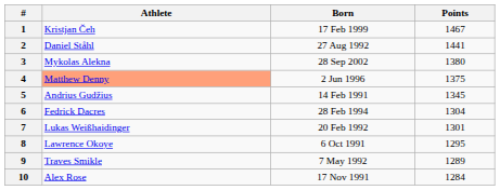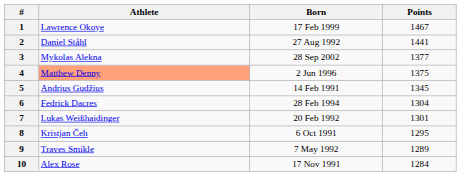 <table class="wikitable" width=80% style="font-size:90%; text-align:center;">
 <tr>
 <th>#</th>
 <th>Athlete</th>
 <th>Born</th>
 <th>Points</th>
 </tr>
 <tr>
 <th>1</th>
-<td align=left> <a href='#'>Kristjan Čeh</a></td>
+<td align=left> <a href='#'>Lawrence Okoye</a></td>
 <td>17 Feb 1999</td>
 <td>1467</td>
 </tr>
 <tr>
 <th>2</th>
 <td align=left> <a href='#'>Daniel Ståhl</a></td>
 <td>27 Aug 1992</td>
 <td>1441</td>
 </tr>
 <tr>
 <th>3</th>
 <td align=left> <a href='#'>Mykolas Alekna</a></td>
 <td>28 Sep 2002</td>
-<td>1380</td>
+<td>1377</td>
 </tr>
 <tr>
 <th>4</th>
 <td align=left style="background: lightsalmon;"> <a href='#'>Matthew Denny</a></td>
 <td>2 Jun 1996</td>
 <td>1375</td>
 </tr>
 <tr>
 <th>5</th>
 <td align=left> <a href='#'>Andrius Gudžius</a></td>
 <td>14 Feb 1991</td>
 <td>1345</td>
 </tr>
 <tr>
 <th>6</th>
 <td align=left> <a href='#'>Fedrick Dacres</a></td>
 <td>28 Feb 1994</td>
 <td>1304</td>
 </tr>
 <tr>
 <th>7</th>
 <td align=left> <a href='#'>Lukas Weißhaidinger</a></td>
 <td>20 Feb 1992</td>
 <td>1301</td>
 </tr>
 <tr>
 <th>8</th>
-<td align=left> <a href='#'>Lawrence Okoye</a></td>
+<td align=left> <a href='#'>Kristjan Čeh</a></td>
 <td>6 Oct 1991</td>
 <td>1295</td>
 </tr>
 <tr>
 <th>9</th>
 <td align=left> <a href='#'>Traves Smikle</a></td>
 <td>7 May 1992</td>
 <td>1289</td>
 </tr>
 <tr>
 <th>10</th>
 <td align=left> <a href='#'>Alex Rose</a></td>
 <td>17 Nov 1991</td>
 <td>1284</td>
 </tr>
 </table>
